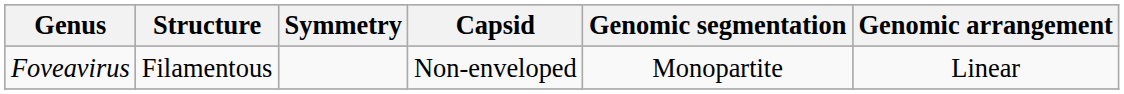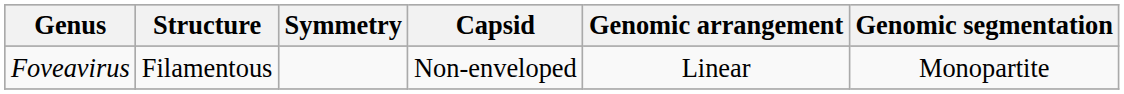 <table class="wikitable sortable" style="text-align:center">
 <tr>
 <th>Genus</th>
 <th>Structure</th>
 <th>Symmetry</th>
 <th>Capsid</th>
+<th>Genomic arrangement</th>
 <th>Genomic segmentation</th>
-<th>Genomic arrangement</th>
 </tr>
 <tr>
 <td><em>Foveavirus</em></td>
 <td>Filamentous</td>
 <td></td>
 <td>Non-enveloped</td>
+<td>Linear</td>
 <td>Monopartite</td>
-<td>Linear</td>
 </tr>
 </table>
